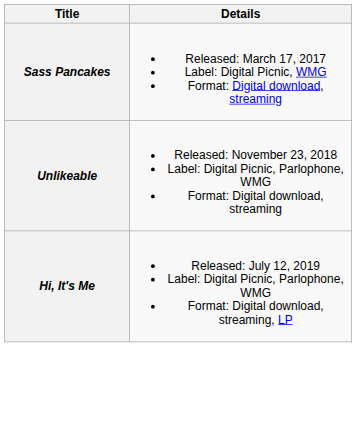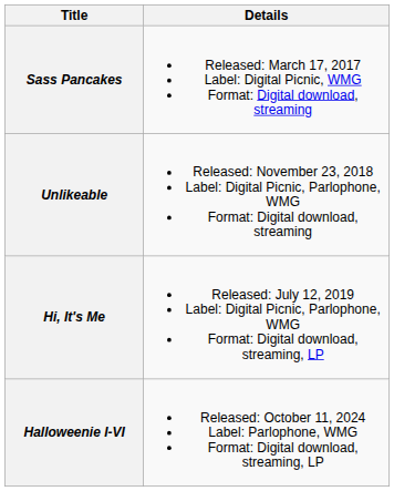 <table class="wikitable plainrowheaders" style="text-align:center;">
 <tr>
 <th scope="col" style="width:10em;">Title</th>
 <th scope="col" style="width:18em;">Details</th>
 </tr>
 <tr>
 <th scope="row"><em>Sass Pancakes</em><br></th>
 <td><br><ul><li>Released: March 17, 2017</li><li>Label: Digital Picnic, <a href='#'>WMG</a></li><li>Format: <a href='#'>Digital download</a>, <a href='#'>streaming</a></li></ul></td>
 </tr>
 <tr>
 <th scope="row"><em>Unlikeable</em></th>
 <td><br><ul><li>Released: November 23, 2018</li><li>Label: Digital Picnic, Parlophone, WMG</li><li>Format: Digital download, streaming</li></ul></td>
 </tr>
 <tr>
 <th scope="row"><em>Hi, It's Me</em></th>
 <td><br><ul><li>Released: July 12, 2019</li><li>Label: Digital Picnic, Parlophone, WMG</li><li>Format: Digital download, streaming, <a href='#'>LP</a></li></ul></td>
 </tr>
+<tr>
+<th scope="row"><em>Halloweenie I-VI</em></th>
+<td><br><ul><li>Released: October 11, 2024</li><li>Label: Parlophone, WMG</li><li>Format: Digital download, streaming, LP</li></ul></td>
+</tr>
 </table>
